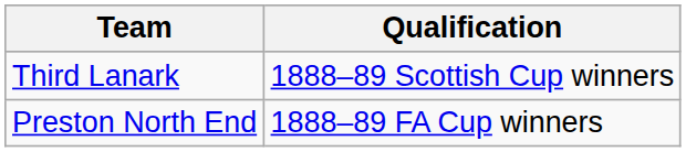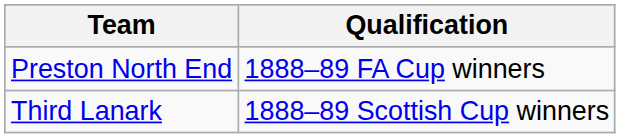 <table class="wikitable">
 <tr>
 <th>Team</th>
 <th>Qualification</th>
 </tr>
 <tr>
+<td> <a href='#'>Preston North End</a></td>
+<td><a href='#'>1888–89 FA Cup</a> winners</td>
+</tr>
+<tr>
 <td> <a href='#'>Third Lanark</a></td>
 <td><a href='#'>1888–89 Scottish Cup</a> winners</td>
 </tr>
-<tr>
-<td> <a href='#'>Preston North End</a></td>
-<td><a href='#'>1888–89 FA Cup</a> winners</td>
-</tr>
 </table>
